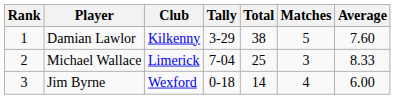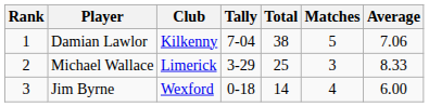 <table class="wikitable">
 <tr>
 <th>Rank</th>
 <th>Player</th>
 <th>Club</th>
 <th>Tally</th>
 <th>Total</th>
 <th>Matches</th>
 <th>Average</th>
 </tr>
 <tr>
 <td rowspan=1 align=center>1</td>
 <td>Damian Lawlor</td>
 <td><a href='#'>Kilkenny</a></td>
-<td align=center>3-29</td>
+<td align=center>7-04</td>
 <td align=center>38</td>
 <td align=center>5</td>
-<td align=center>7.60</td>
+<td align=center>7.06</td>
 </tr>
 <tr>
 <td rowspan=1 align=center>2</td>
 <td>Michael Wallace</td>
 <td><a href='#'>Limerick</a></td>
-<td align=center>7-04</td>
+<td align=center>3-29</td>
 <td align=center>25</td>
 <td align=center>3</td>
 <td align=center>8.33</td>
 </tr>
 <tr>
 <td rowspan=1 align=center>3</td>
 <td>Jim Byrne</td>
 <td><a href='#'>Wexford</a></td>
 <td align=center>0-18</td>
 <td align=center>14</td>
 <td align=center>4</td>
 <td align=center>6.00</td>
 </tr>
 </table>
